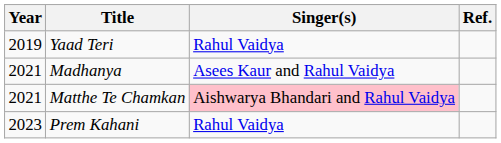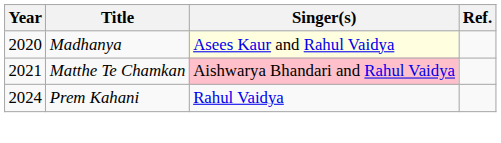 <table class="wikitable sortable">
 <tr>
 <th scope="col">Year</th>
 <th scope="col">Title</th>
 <th scope="col">Singer(s)</th>
 <th scope="col">Ref.</th>
 </tr>
 <tr>
-<td>2019</td>
-<td><em>Yaad Teri</em></td>
-<td><a href='#'>Rahul Vaidya</a></td>
-<td></td>
-</tr>
-<tr>
-<td>2021</td>
+<td>2020</td>
 <td><em>Madhanya</em></td>
-<td><a href='#'>Asees Kaur</a> and <a href='#'>Rahul Vaidya</a></td>
+<td style="background: lightyellow;"><a href='#'>Asees Kaur</a> and <a href='#'>Rahul Vaidya</a></td>
 <td></td>
 </tr>
 <tr>
 <td>2021</td>
 <td><em>Matthe Te Chamkan</em></td>
 <td style="background: pink;">Aishwarya Bhandari and <a href='#'>Rahul Vaidya</a></td>
 <td></td>
 </tr>
 <tr>
-<td>2023</td>
+<td>2024</td>
 <td><em>Prem Kahani</em></td>
 <td><a href='#'>Rahul Vaidya</a></td>
 <td></td>
 </tr>
 </table>
